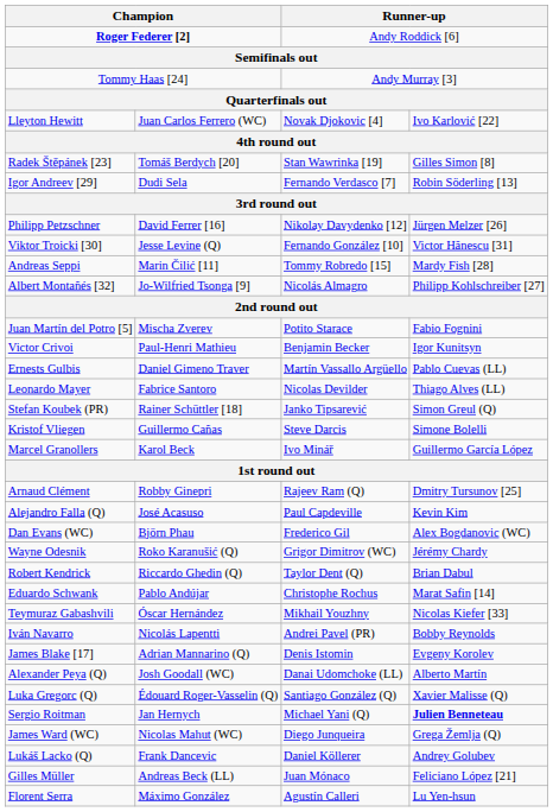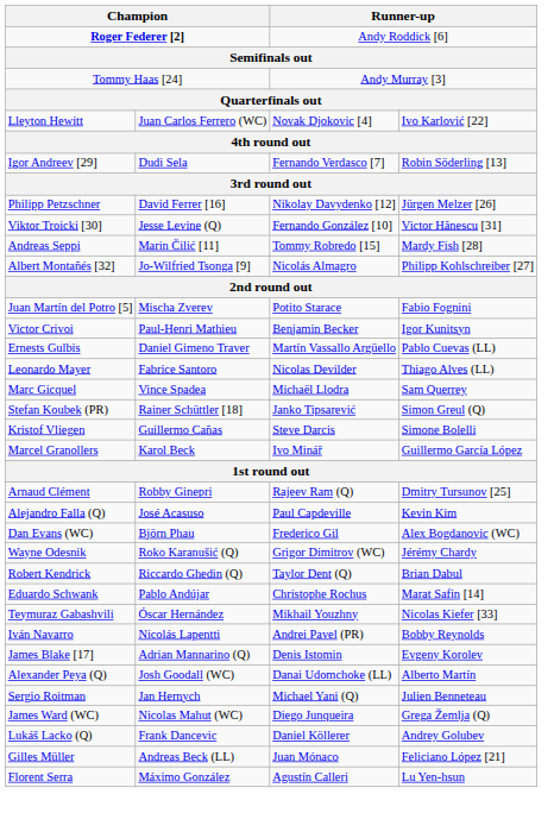 <table class="wikitable collapsible collapsed" style="font-size:90%">
 <tr style="font-size:110%">
 <th colspan="2"><strong>Champion</strong></th>
 <th colspan="2">Runner-up</th>
 </tr>
 <tr style="text-align:center;">
 <td colspan="2"> <strong><a href='#'>Roger Federer</a> [2]</strong></td>
 <td colspan="2"> <a href='#'>Andy Roddick</a> [6]</td>
 </tr>
 <tr style="font-size:110%">
 <th colspan="4">Semifinals out</th>
 </tr>
 <tr style="text-align:center;">
 <td colspan="2"> <a href='#'>Tommy Haas</a> [24]</td>
 <td colspan="2"> <a href='#'>Andy Murray</a> [3]</td>
 </tr>
 <tr style="font-size:110%">
 <th colspan="4">Quarterfinals out</th>
 </tr>
 <tr>
 <td> <a href='#'>Lleyton Hewitt</a></td>
 <td> <a href='#'>Juan Carlos Ferrero</a> (WC)</td>
 <td> <a href='#'>Novak Djokovic</a> [4]</td>
 <td> <a href='#'>Ivo Karlović</a> [22]</td>
 </tr>
 <tr style="font-size:110%">
 <th colspan="4">4th round out</th>
-</tr>
-<tr>
-<td> <a href='#'>Radek Štěpánek</a> [23]</td>
-<td> <a href='#'>Tomáš Berdych</a> [20]</td>
-<td> <a href='#'>Stan Wawrinka</a> [19]</td>
-<td> <a href='#'>Gilles Simon</a> [8]</td>
 </tr>
 <tr>
 <td> <a href='#'>Igor Andreev</a> [29]</td>
 <td> <a href='#'>Dudi Sela</a></td>
 <td> <a href='#'>Fernando Verdasco</a> [7]</td>
 <td> <a href='#'>Robin Söderling</a> [13]</td>
 </tr>
 <tr style="font-size:110%">
 <th colspan="4">3rd round out</th>
 </tr>
 <tr>
 <td> <a href='#'>Philipp Petzschner</a></td>
 <td> <a href='#'>David Ferrer</a> [16]</td>
 <td> <a href='#'>Nikolay Davydenko</a> [12]</td>
 <td> <a href='#'>Jürgen Melzer</a> [26]</td>
 </tr>
 <tr>
 <td> <a href='#'>Viktor Troicki</a> [30]</td>
 <td> <a href='#'>Jesse Levine</a> (Q)</td>
 <td> <a href='#'>Fernando González</a> [10]</td>
 <td> <a href='#'>Victor Hănescu</a> [31]</td>
 </tr>
 <tr>
 <td> <a href='#'>Andreas Seppi</a></td>
 <td> <a href='#'>Marin Čilić</a> [11]</td>
 <td> <a href='#'>Tommy Robredo</a> [15]</td>
 <td> <a href='#'>Mardy Fish</a> [28]</td>
 </tr>
 <tr>
 <td> <a href='#'>Albert Montañés</a> [32]</td>
 <td> <a href='#'>Jo-Wilfried Tsonga</a> [9]</td>
 <td> <a href='#'>Nicolás Almagro</a></td>
 <td> <a href='#'>Philipp Kohlschreiber</a> [27]</td>
 </tr>
 <tr style="font-size:110%">
 <th colspan="4">2nd round out</th>
 </tr>
 <tr>
 <td> <a href='#'>Juan Martín del Potro</a> [5]</td>
 <td> <a href='#'>Mischa Zverev</a></td>
 <td> <a href='#'>Potito Starace</a></td>
 <td> <a href='#'>Fabio Fognini</a></td>
 </tr>
 <tr>
 <td> <a href='#'>Victor Crivoi</a></td>
 <td> <a href='#'>Paul-Henri Mathieu</a></td>
 <td> <a href='#'>Benjamin Becker</a></td>
 <td> <a href='#'>Igor Kunitsyn</a></td>
 </tr>
 <tr>
 <td> <a href='#'>Ernests Gulbis</a></td>
 <td> <a href='#'>Daniel Gimeno Traver</a></td>
 <td> <a href='#'>Martín Vassallo Argüello</a></td>
 <td> <a href='#'>Pablo Cuevas</a> (LL)</td>
 </tr>
 <tr>
 <td> <a href='#'>Leonardo Mayer</a></td>
 <td> <a href='#'>Fabrice Santoro</a></td>
 <td> <a href='#'>Nicolas Devilder</a></td>
 <td> <a href='#'>Thiago Alves</a> (LL)</td>
+</tr>
+<tr>
+<td> <a href='#'>Marc Gicquel</a></td>
+<td> <a href='#'>Vince Spadea</a></td>
+<td> <a href='#'>Michaël Llodra</a></td>
+<td> <a href='#'>Sam Querrey</a></td>
 </tr>
 <tr>
 <td> <a href='#'>Stefan Koubek</a> (PR)</td>
 <td> <a href='#'>Rainer Schüttler</a> [18]</td>
 <td> <a href='#'>Janko Tipsarević</a></td>
 <td> <a href='#'>Simon Greul</a> (Q)</td>
 </tr>
 <tr>
 <td> <a href='#'>Kristof Vliegen</a></td>
 <td> <a href='#'>Guillermo Cañas</a></td>
 <td> <a href='#'>Steve Darcis</a></td>
 <td> <a href='#'>Simone Bolelli</a></td>
 </tr>
 <tr>
 <td> <a href='#'>Marcel Granollers</a></td>
 <td> <a href='#'>Karol Beck</a></td>
 <td> <a href='#'>Ivo Minář</a></td>
 <td> <a href='#'>Guillermo García López</a></td>
 </tr>
 <tr style="font-size:110%">
 <th colspan="4">1st round out</th>
 </tr>
 <tr>
 <td> <a href='#'>Arnaud Clément</a></td>
 <td> <a href='#'>Robby Ginepri</a></td>
 <td> <a href='#'>Rajeev Ram</a> (Q)</td>
 <td> <a href='#'>Dmitry Tursunov</a> [25]</td>
 </tr>
 <tr>
 <td> <a href='#'>Alejandro Falla</a> (Q)</td>
 <td> <a href='#'>José Acasuso</a></td>
 <td> <a href='#'>Paul Capdeville</a></td>
 <td> <a href='#'>Kevin Kim</a></td>
 </tr>
 <tr>
 <td> <a href='#'>Dan Evans</a> (WC)</td>
 <td> <a href='#'>Björn Phau</a></td>
 <td> <a href='#'>Frederico Gil</a></td>
 <td> <a href='#'>Alex Bogdanovic</a> (WC)</td>
 </tr>
 <tr>
 <td> <a href='#'>Wayne Odesnik</a></td>
 <td> <a href='#'>Roko Karanušić</a> (Q)</td>
 <td> <a href='#'>Grigor Dimitrov</a> (WC)</td>
 <td> <a href='#'>Jérémy Chardy</a></td>
 </tr>
 <tr>
 <td> <a href='#'>Robert Kendrick</a></td>
 <td> <a href='#'>Riccardo Ghedin</a> (Q)</td>
 <td> <a href='#'>Taylor Dent</a> (Q)</td>
 <td> <a href='#'>Brian Dabul</a></td>
 </tr>
 <tr>
 <td> <a href='#'>Eduardo Schwank</a></td>
 <td> <a href='#'>Pablo Andújar</a></td>
 <td> <a href='#'>Christophe Rochus</a></td>
 <td> <a href='#'>Marat Safin</a> [14]</td>
 </tr>
 <tr>
 <td> <a href='#'>Teymuraz Gabashvili</a></td>
 <td> <a href='#'>Óscar Hernández</a></td>
 <td> <a href='#'>Mikhail Youzhny</a></td>
 <td> <a href='#'>Nicolas Kiefer</a> [33]</td>
 </tr>
 <tr>
 <td> <a href='#'>Iván Navarro</a></td>
 <td> <a href='#'>Nicolás Lapentti</a></td>
 <td> <a href='#'>Andrei Pavel</a> (PR)</td>
 <td> <a href='#'>Bobby Reynolds</a></td>
 </tr>
 <tr>
 <td> <a href='#'>James Blake</a> [17]</td>
 <td> <a href='#'>Adrian Mannarino</a> (Q)</td>
 <td> <a href='#'>Denis Istomin</a></td>
 <td> <a href='#'>Evgeny Korolev</a></td>
 </tr>
 <tr>
 <td> <a href='#'>Alexander Peya</a> (Q)</td>
 <td> <a href='#'>Josh Goodall</a> (WC)</td>
 <td> <a href='#'>Danai Udomchoke</a> (LL)</td>
 <td> <a href='#'>Alberto Martín</a></td>
 </tr>
 <tr>
-<td> <a href='#'>Luka Gregorc</a> (Q)</td>
-<td> <a href='#'>Édouard Roger-Vasselin</a> (Q)</td>
-<td> <a href='#'>Santiago González</a> (Q)</td>
-<td> <a href='#'>Xavier Malisse</a> (Q)</td>
-</tr>
-<tr>
 <td> <a href='#'>Sergio Roitman</a></td>
 <td> <a href='#'>Jan Hernych</a></td>
 <td> <a href='#'>Michael Yani</a> (Q)</td>
-<td><strong> <a href='#'>Julien Benneteau</a></strong></td>
+<td> <a href='#'>Julien Benneteau</a></td>
 </tr>
 <tr>
 <td> <a href='#'>James Ward</a> (WC)</td>
 <td> <a href='#'>Nicolas Mahut</a> (WC)</td>
 <td> <a href='#'>Diego Junqueira</a></td>
 <td> <a href='#'>Grega Žemlja</a> (Q)</td>
 </tr>
 <tr>
 <td> <a href='#'>Lukáš Lacko</a> (Q)</td>
 <td> <a href='#'>Frank Dancevic</a></td>
 <td> <a href='#'>Daniel Köllerer</a></td>
 <td> <a href='#'>Andrey Golubev</a></td>
 </tr>
 <tr>
 <td> <a href='#'>Gilles Müller</a></td>
 <td> <a href='#'>Andreas Beck</a> (LL)</td>
 <td> <a href='#'>Juan Mónaco</a></td>
 <td> <a href='#'>Feliciano López</a> [21]</td>
 </tr>
 <tr>
 <td> <a href='#'>Florent Serra</a></td>
 <td> <a href='#'>Máximo González</a></td>
 <td> <a href='#'>Agustín Calleri</a></td>
 <td> <a href='#'>Lu Yen-hsun</a></td>
 </tr>
 </table>
